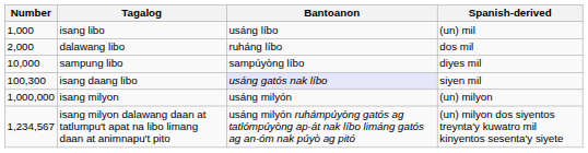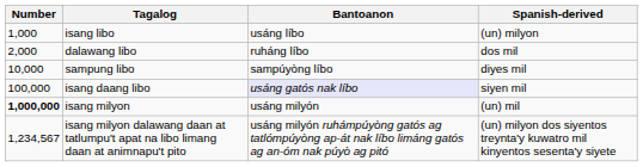 <table class="wikitable">
 <tr>
 <th>Number</th>
 <th>Tagalog</th>
 <th>Bantoanon</th>
 <th>Spanish-derived</th>
 </tr>
 <tr>
 <td>1,000</td>
 <td>isang libo</td>
 <td>usáng líbo</td>
-<td>(un) mil</td>
+<td>(un) milyon</td>
 </tr>
 <tr>
 <td>2,000</td>
 <td>dalawang libo</td>
 <td>ruháng líbo</td>
 <td>dos mil</td>
 </tr>
 <tr>
 <td>10,000</td>
 <td>sampung libo</td>
 <td>sampúyòng líbo</td>
 <td>diyes mil</td>
 </tr>
 <tr>
-<td>100,300</td>
+<td>100,000</td>
 <td>isang daang libo</td>
 <td style="background: lavender;"><em>usáng gatós nak líbo</em></td>
 <td>siyen mil</td>
 </tr>
 <tr>
-<td>1,000,000</td>
+<td><strong>1,000,000</strong></td>
 <td>isang milyon</td>
 <td>usáng milyón</td>
-<td>(un) milyon</td>
+<td>(un) mil</td>
 </tr>
 <tr>
 <td>1,234,567</td>
 <td>isang milyon dalawang daan at tatlumpu't apat na libo limang daan at animnapu't pito</td>
 <td>usáng milyón <em>ruhámpúyòng gatós ag tatlómpúyòng ap-át nak líbo limáng gatós ag an-óm nak púyò ag pitó</em></td>
 <td>(un) milyon dos siyentos treynta'y kuwatro mil kinyentos sesenta'y siyete</td>
 </tr>
 </table>
